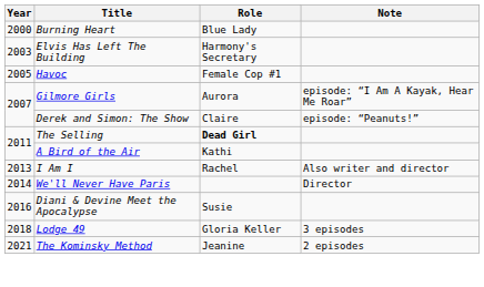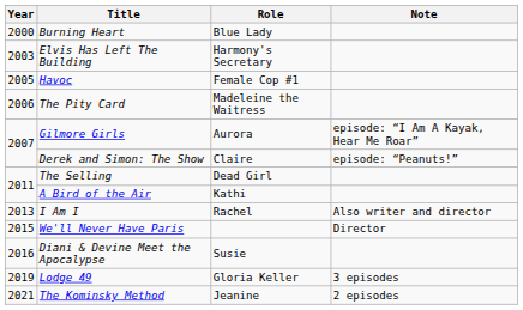 <table class="wikitable sortable">
 <tr>
 <th>Year</th>
 <th>Title</th>
 <th>Role</th>
 <th class="unsortable">Note</th>
 </tr>
 <tr>
 <td>2000</td>
 <td><em>Burning Heart</em></td>
 <td>Blue Lady</td>
 <td></td>
 </tr>
 <tr>
 <td>2003</td>
 <td><em>Elvis Has Left The Building</em></td>
 <td>Harmony's Secretary</td>
 <td></td>
 </tr>
 <tr>
 <td>2005</td>
 <td><em><a href='#'>Havoc</a></em></td>
 <td>Female Cop #1</td>
 <td></td>
 </tr>
 <tr>
+<td>2006</td>
+<td><em>The Pity Card</em></td>
+<td>Madeleine the Waitress</td>
+<td></td>
+</tr>
+<tr>
 <td rowspan=2>2007</td>
 <td><em><a href='#'>Gilmore Girls</a></em></td>
 <td>Aurora</td>
 <td>episode: “I Am A Kayak, Hear Me Roar”</td>
 </tr>
 <tr>
 <td><em>Derek and Simon: The Show</em></td>
 <td>Claire</td>
 <td>episode: “Peanuts!”</td>
 </tr>
 <tr>
 <td rowspan=2>2011</td>
 <td><em>The Selling</em></td>
-<td><strong>Dead Girl</strong></td>
+<td>Dead Girl</td>
 <td></td>
 </tr>
 <tr>
 <td><em><a href='#'>A Bird of the Air</a></em></td>
 <td>Kathi</td>
 <td></td>
 </tr>
 <tr>
 <td>2013</td>
 <td><em>I Am I</em></td>
 <td>Rachel</td>
 <td>Also writer and director</td>
 </tr>
 <tr>
-<td>2014</td>
+<td>2015</td>
 <td><em><a href='#'>We'll Never Have Paris</a></em></td>
 <td></td>
 <td>Director</td>
 </tr>
 <tr>
 <td>2016</td>
 <td><em>Diani & Devine Meet the Apocalypse</em></td>
 <td>Susie</td>
 <td></td>
 </tr>
 <tr>
-<td>2018</td>
+<td>2019</td>
 <td><em><a href='#'>Lodge 49</a></em></td>
 <td>Gloria Keller</td>
 <td>3 episodes</td>
 </tr>
 <tr>
 <td>2021</td>
 <td><em><a href='#'>The Kominsky Method</a></em></td>
 <td>Jeanine</td>
 <td>2 episodes</td>
 </tr>
 </table>
